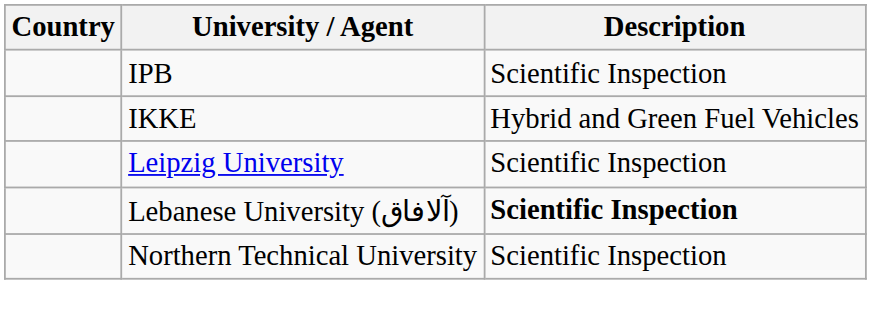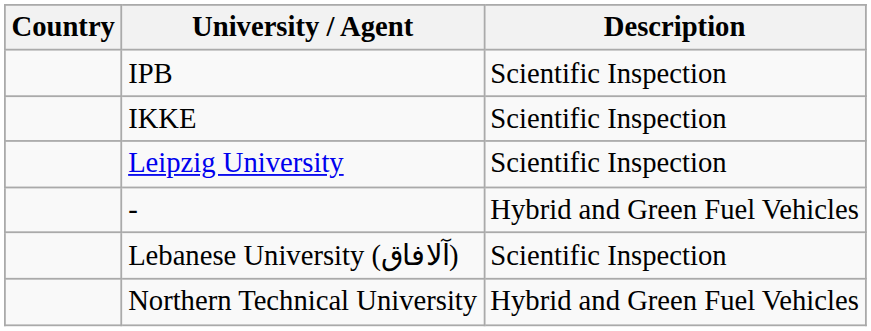 <table class="wikitable sortable">
 <tr>
 <th>Country</th>
 <th>University / Agent</th>
 <th>Description</th>
 </tr>
 <tr>
 <td></td>
 <td>IPB</td>
 <td>Scientific Inspection</td>
 </tr>
 <tr>
 <td></td>
 <td>IKKE</td>
-<td>Hybrid and Green Fuel Vehicles</td>
+<td>Scientific Inspection</td>
 </tr>
 <tr>
 <td></td>
 <td><a href='#'>Leipzig University</a></td>
 <td>Scientific Inspection</td>
 </tr>
 <tr>
 <td></td>
+<td>- </td>
+<td>Hybrid and Green Fuel Vehicles</td>
+</tr>
+<tr>
+<td></td>
 <td>Lebanese University (آلافاق)</td>
-<td><strong>Scientific Inspection</strong></td>
+<td>Scientific Inspection</td>
 </tr>
 <tr>
 <td></td>
 <td>Northern Technical University</td>
-<td>Scientific Inspection</td>
+<td>Hybrid and Green Fuel Vehicles</td>
 </tr>
 </table>
